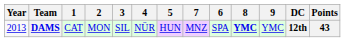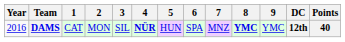 <table class="wikitable" style="text-align:center; font-size:85%">
 <tr>
 <th>Year</th>
 <th>Team</th>
 <th>1</th>
 <th>2</th>
 <th>3</th>
 <th>4</th>
 <th>5</th>
+<th>6</th>
 <th>7</th>
-<th>6</th>
 <th>8</th>
 <th>9</th>
 <th>DC</th>
 <th>Points</th>
 </tr>
 <tr>
-<td><a href='#'>2013</a></td>
+<td><a href='#'>2016</a></td>
 <th><a href='#'>DAMS</a></th>
 <td style="background:#DFFFDF;"><a href='#'>CAT</a><br></td>
 <td style="background:#DFFFDF;"><a href='#'>MON</a><br></td>
 <td style="background:#DFFFDF;"><a href='#'>SIL</a><br></td>
-<td style="background:#DFFFDF;"><a href='#'>NÜR</a><br></td>
+<td style="background:#DFFFDF;"><strong><a href='#'>NÜR</a><br></strong></td>
 <td style="background:#EFCFFF;"><a href='#'>HUN</a><br></td>
+<td style="background:#DFFFDF;"><a href='#'>SPA</a><br></td>
 <td style="background:#EFCFFF;"><a href='#'>MNZ</a><br></td>
-<td style="background:#DFFFDF;"><a href='#'>SPA</a><br></td>
 <td style="background:#DFFFDF;"><strong><a href='#'>YMC</a><br></strong></td>
 <td style="background:#DFFFDF;"><a href='#'>YMC</a><br></td>
 <th>12th</th>
-<th>43</th>
+<th>40</th>
 </tr>
 </table>
